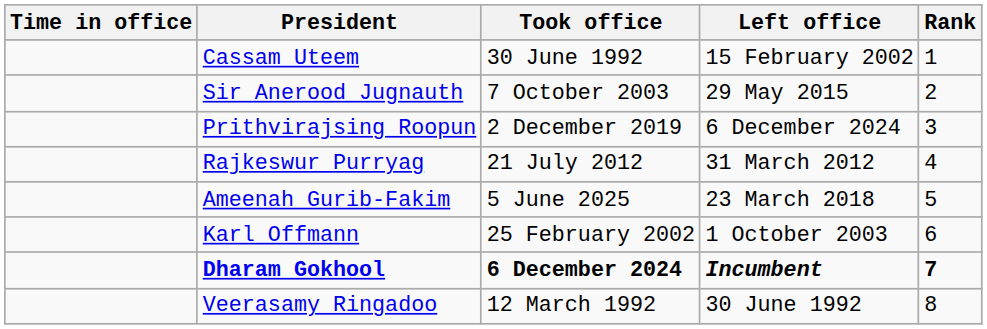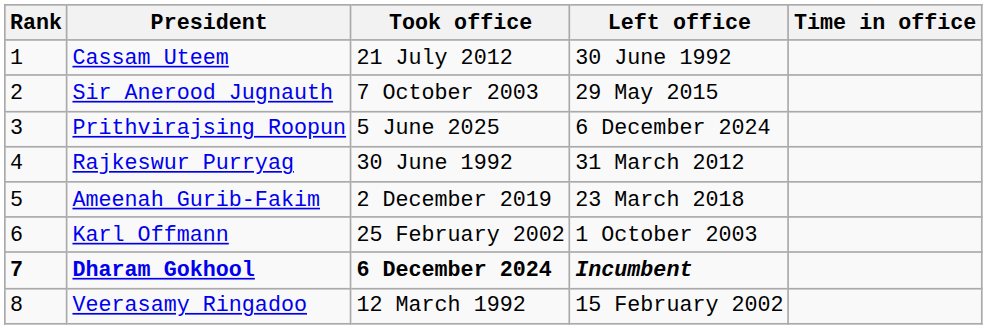 <table class="wikitable sortable">
 <tr>
-<th>Time in office</th>
+<th>Rank</th>
 <th>President</th>
 <th>Took office</th>
 <th>Left office</th>
-<th>Rank</th>
+<th>Time in office</th>
 </tr>
 <tr>
+<td>1</td>
+<td><a href='#'>Cassam Uteem</a></td>
+<td>21 July 2012</td>
+<td>30 June 1992</td>
 <td></td>
-<td><a href='#'>Cassam Uteem</a></td>
-<td>30 June 1992</td>
-<td>15 February 2002</td>
-<td>1</td>
 </tr>
 <tr>
-<td></td>
+<td>2</td>
 <td><a href='#'>Sir Anerood Jugnauth</a></td>
 <td>7 October 2003</td>
 <td>29 May 2015</td>
-<td>2</td>
+<td></td>
 </tr>
 <tr>
+<td>3</td>
+<td><a href='#'>Prithvirajsing Roopun</a></td>
+<td>5 June 2025</td>
+<td>6 December 2024</td>
 <td></td>
-<td><a href='#'>Prithvirajsing Roopun</a></td>
-<td>2 December 2019</td>
-<td>6 December 2024</td>
-<td>3</td>
 </tr>
 <tr>
+<td>4</td>
+<td><a href='#'>Rajkeswur Purryag</a></td>
+<td>30 June 1992</td>
+<td>31 March 2012</td>
 <td></td>
-<td><a href='#'>Rajkeswur Purryag</a></td>
-<td>21 July 2012</td>
-<td>31 March 2012</td>
-<td>4</td>
 </tr>
 <tr>
+<td>5</td>
+<td><a href='#'>Ameenah Gurib-Fakim</a></td>
+<td>2 December 2019</td>
+<td>23 March 2018</td>
 <td></td>
-<td><a href='#'>Ameenah Gurib-Fakim</a></td>
-<td>5 June 2025</td>
-<td>23 March 2018</td>
-<td>5</td>
 </tr>
 <tr>
-<td></td>
+<td>6</td>
 <td><a href='#'>Karl Offmann</a></td>
 <td>25 February 2002</td>
 <td>1 October 2003</td>
-<td>6</td>
+<td></td>
 </tr>
 <tr>
-<td><strong></strong></td>
+<td><strong>7</strong></td>
 <td><strong><a href='#'>Dharam Gokhool</a></strong></td>
 <td><strong>6 December 2024</strong></td>
 <td><strong><em>Incumbent</em></strong></td>
-<td><strong>7</strong></td>
+<td><strong></strong></td>
 </tr>
 <tr>
-<td></td>
+<td>8</td>
 <td><a href='#'>Veerasamy Ringadoo</a></td>
 <td>12 March 1992</td>
-<td>30 June 1992</td>
-<td>8</td>
+<td>15 February 2002</td>
+<td></td>
 </tr>
 </table>
